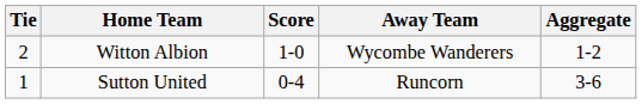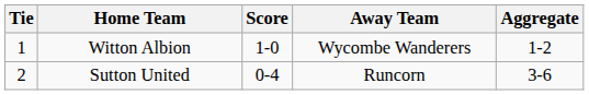 <table class="wikitable" style="text-align:center;">
 <tr>
 <th width=20>Tie</th>
 <th width=175>Home Team</th>
 <th width=20>Score</th>
 <th width=175>Away Team</th>
 <th width=20>Aggregate</th>
 </tr>
 <tr>
-<td>2</td>
+<td>1</td>
 <td>Witton Albion</td>
 <td>1-0</td>
 <td>Wycombe Wanderers</td>
 <td>1-2</td>
 </tr>
 <tr>
-<td>1</td>
+<td>2</td>
 <td>Sutton United</td>
 <td>0-4</td>
 <td>Runcorn</td>
 <td>3-6</td>
 </tr>
 </table>
